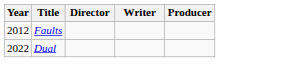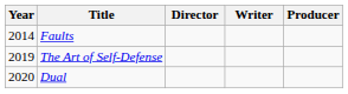 <table class="wikitable">
 <tr>
 <th>Year</th>
 <th>Title</th>
 <th width=65>Director</th>
 <th width=65>Writer</th>
 <th width=65>Producer</th>
 </tr>
 <tr>
-<td>2012</td>
+<td>2014</td>
 <td><em><a href='#'>Faults</a></em></td>
 <td></td>
 <td></td>
 <td></td>
 </tr>
 <tr>
-<td>2022</td>
+<td>2019</td>
+<td><em><a href='#'>The Art of Self-Defense</a></em></td>
+<td></td>
+<td></td>
+<td></td>
+</tr>
+<tr>
+<td>2020</td>
 <td><em><a href='#'>Dual</a></em></td>
 <td></td>
 <td></td>
 <td></td>
 </tr>
 </table>
